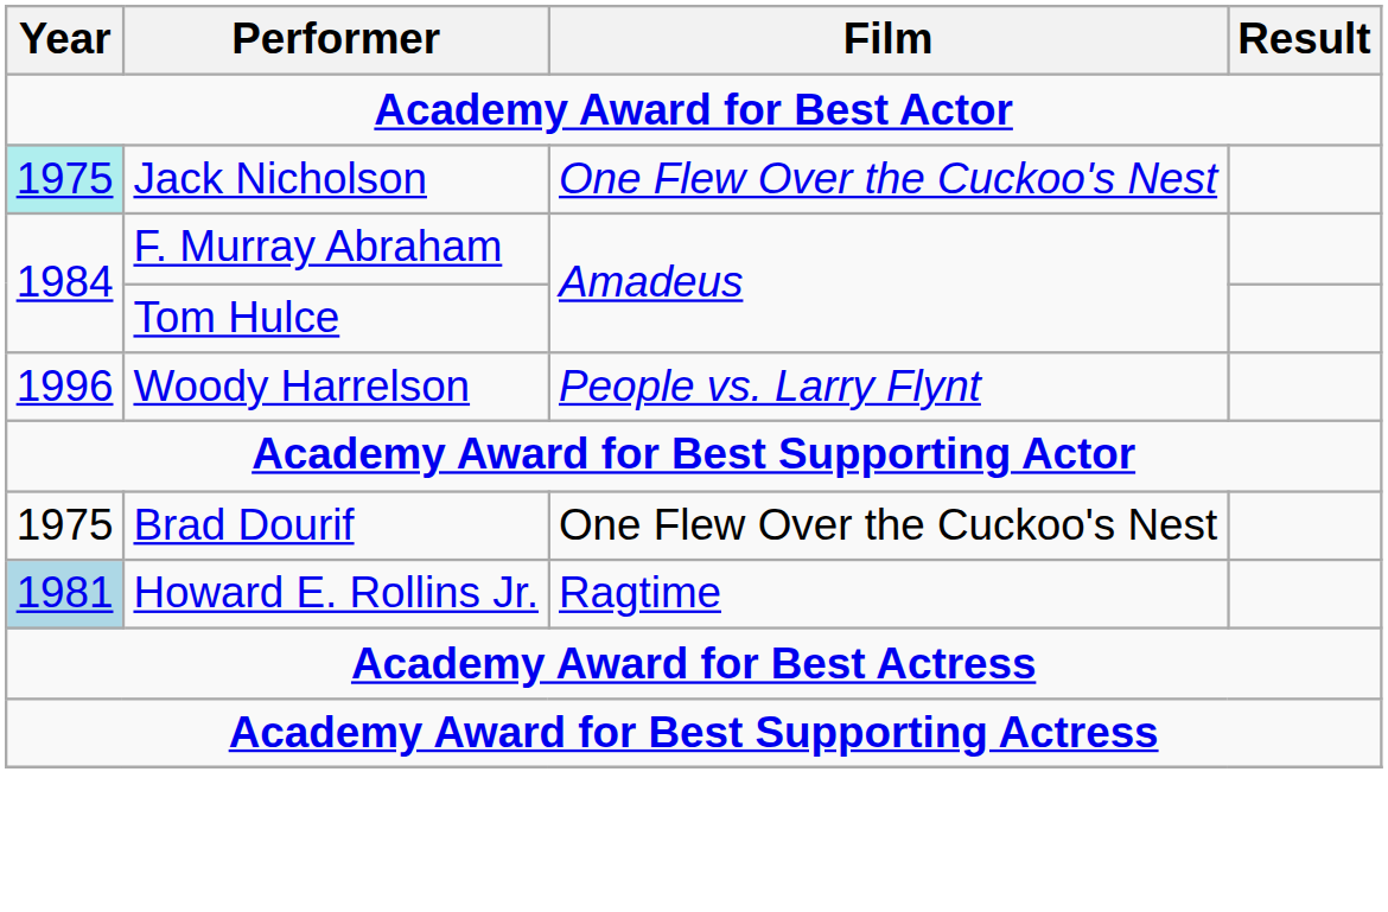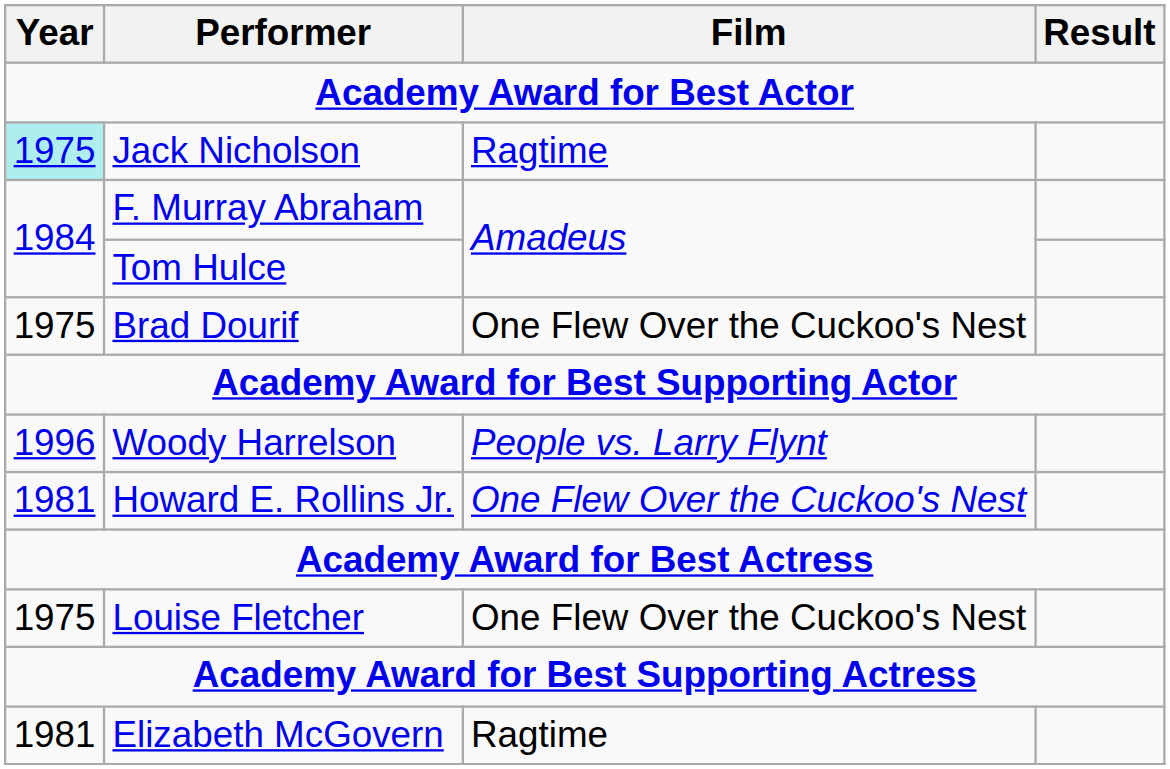 <table class="wikitable">
 <tr>
 <th>Year</th>
 <th>Performer</th>
 <th>Film</th>
 <th>Result</th>
 </tr>
 <tr>
 <td colspan="4" style="text-align:center;"><strong><a href='#'>Academy Award for Best Actor</a></strong></td>
 </tr>
 <tr>
 <td style="background: paleturquoise;"><a href='#'>1975</a></td>
 <td><a href='#'>Jack Nicholson</a></td>
-<td><em><a href='#'>One Flew Over the Cuckoo's Nest</a></em></td>
+<td></em><a href='#'>Ragtime</a><em></td>
 <td></td>
 </tr>
 <tr>
 <td rowspan="2"><a href='#'>1984</a></td>
 <td><a href='#'>F. Murray Abraham</a></td>
 <td rowspan="2"><em><a href='#'>Amadeus</a></em></td>
 <td></td>
 </tr>
 <tr>
 <td><a href='#'>Tom Hulce</a></td>
 <td></td>
 </tr>
 <tr>
+<td>1975</td>
+<td><a href='#'>Brad Dourif</a></td>
+<td></em>One Flew Over the Cuckoo's Nest<em></td>
+<td></td>
+</tr>
+<tr>
+<td colspan="4" style="text-align:center;"><strong><a href='#'>Academy Award for Best Supporting Actor</a></strong></td>
+</tr>
+<tr>
 <td><a href='#'>1996</a></td>
 <td><a href='#'>Woody Harrelson</a></td>
 <td><em><a href='#'>People vs. Larry Flynt</a></td>
 <td></td>
 </tr>
 <tr>
-<td colspan="4" style="text-align:center;"><strong><a href='#'>Academy Award for Best Supporting Actor</a></strong></td>
-</tr>
-<tr>
-<td>1975</td>
-<td><a href='#'>Brad Dourif</a></td>
-<td></em>One Flew Over the Cuckoo's Nest<em></td>
-<td></td>
-</tr>
-<tr>
-<td style="background: lightblue;"><a href='#'>1981</a></td>
+<td><a href='#'>1981</a></td>
 <td><a href='#'>Howard E. Rollins Jr.</a></td>
-<td></em><a href='#'>Ragtime</a><em></td>
+<td><em><a href='#'>One Flew Over the Cuckoo's Nest</a></em></td>
 <td></td>
 </tr>
 <tr>
 <td colspan="4" style="text-align:center;"><strong><a href='#'>Academy Award for Best Actress</a></strong></td>
 </tr>
 <tr>
+<td>1975</td>
+<td><a href='#'>Louise Fletcher</a></td>
+<td></em>One Flew Over the Cuckoo's Nest<em></td>
+<td></td>
+</tr>
+<tr>
 <td colspan="4" style="text-align:center;"><strong><a href='#'>Academy Award for Best Supporting Actress</a></strong></td>
+</tr>
+<tr>
+<td>1981</td>
+<td><a href='#'>Elizabeth McGovern</a></td>
+<td></em>Ragtime<em></td>
+<td></td>
 </tr>
 <tr>
 </tr>
 </table>
